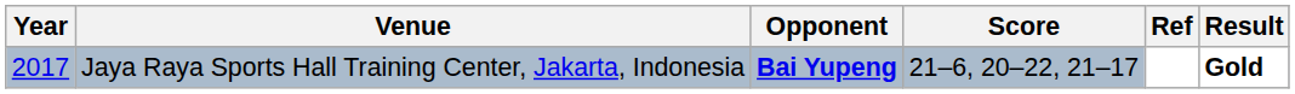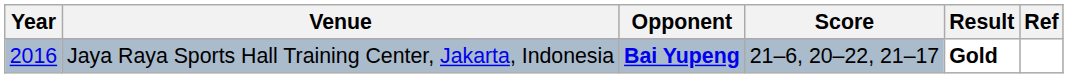 <table class="sortable wikitable" style="font-size: 90%;">
 <tr>
 <th>Year</th>
 <th>Venue</th>
 <th>Opponent</th>
 <th>Score</th>
+<th>Result</th>
 <th>Ref</th>
-<th>Result</th>
 </tr>
 <tr style="background:#AABBCC">
-<td align="center"><a href='#'>2017</a></td>
+<td align="center"><a href='#'>2016</a></td>
 <td align="left">Jaya Raya Sports Hall Training Center, <a href='#'>Jakarta</a>, Indonesia</td>
 <td align="left"><strong> <a href='#'>Bai Yupeng</a></strong></td>
 <td align="left">21–6, 20–22, 21–17</td>
+<td style="text-align:left; background:white"> <strong>Gold</strong></td>
 <td style="text-align:center; background:white"></td>
-<td style="text-align:left; background:white"> <strong>Gold</strong></td>
 </tr>
 </table>
